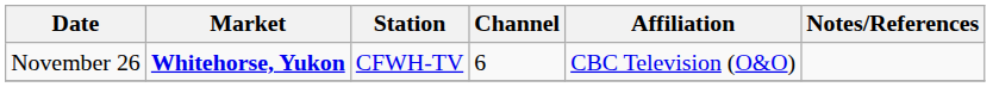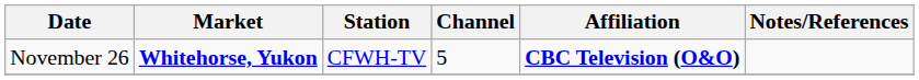 <table class="wikitable">
 <tr>
 <th>Date</th>
 <th>Market</th>
 <th>Station</th>
 <th>Channel</th>
 <th>Affiliation</th>
 <th>Notes/References</th>
 </tr>
 <tr>
 <td>November 26</td>
 <td><strong><a href='#'>Whitehorse, Yukon</a></strong></td>
 <td><a href='#'>CFWH-TV</a></td>
-<td>6</td>
-<td><a href='#'>CBC Television</a> (<a href='#'>O&O</a>)</td>
+<td>5</td>
+<td><strong><a href='#'>CBC Television</a> (<a href='#'>O&O</a>)</strong></td>
 <td></td>
 </tr>
 <tr>
 </tr>
 </table>
